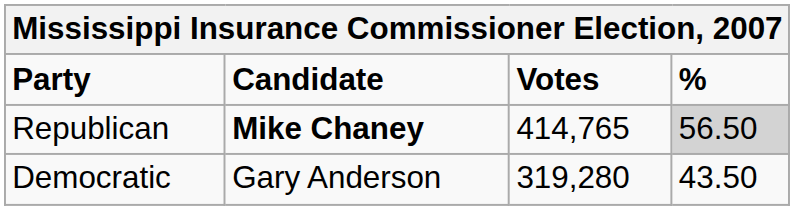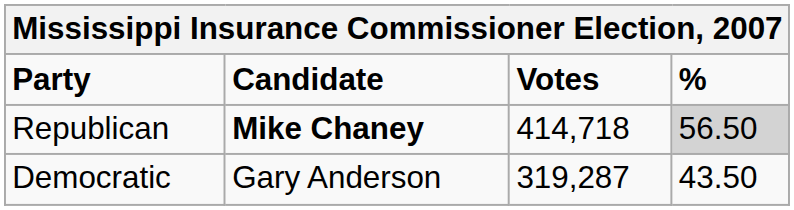 <table class="wikitable">
 <tr>
 <th colspan="4">Mississippi Insurance Commissioner Election, 2007</th>
 </tr>
 <tr>
 <td><strong>Party</strong></td>
 <td><strong>Candidate</strong></td>
 <td><strong>Votes</strong></td>
 <td><strong>%</strong></td>
 </tr>
 <tr>
 <td>Republican</td>
 <td><strong>Mike Chaney</strong></td>
-<td>414,765</td>
+<td>414,718</td>
 <td style="background: lightgrey;">56.50</td>
 </tr>
 <tr>
 <td>Democratic</td>
 <td>Gary Anderson</td>
-<td>319,280</td>
+<td>319,287</td>
 <td>43.50</td>
 </tr>
 </table>
